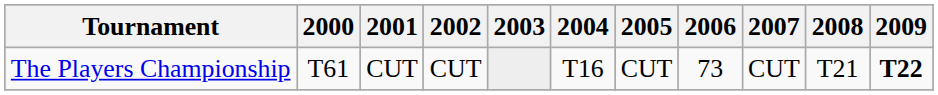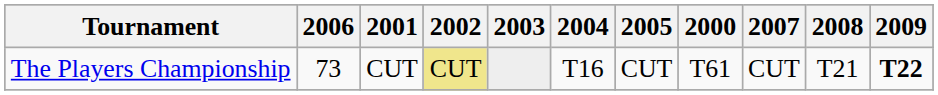 <table class="wikitable" style="font-size:95%;text-align:center;">
 <tr>
 <th>Tournament</th>
-<th>2000</th>
+<th>2006</th>
 <th>2001</th>
 <th>2002</th>
 <th>2003</th>
 <th>2004</th>
 <th>2005</th>
-<th>2006</th>
+<th>2000</th>
 <th>2007</th>
 <th>2008</th>
 <th>2009</th>
 </tr>
 <tr>
 <td align=left><a href='#'>The Players Championship</a></td>
-<td>T61</td>
+<td>73</td>
 <td>CUT</td>
-<td>CUT</td>
+<td style="background: khaki;">CUT</td>
 <td style="background:#eeeeee;"></td>
 <td>T16</td>
 <td>CUT</td>
-<td>73</td>
+<td>T61</td>
 <td>CUT</td>
 <td>T21</td>
 <td><strong>T22</strong></td>
 </tr>
 </table>
